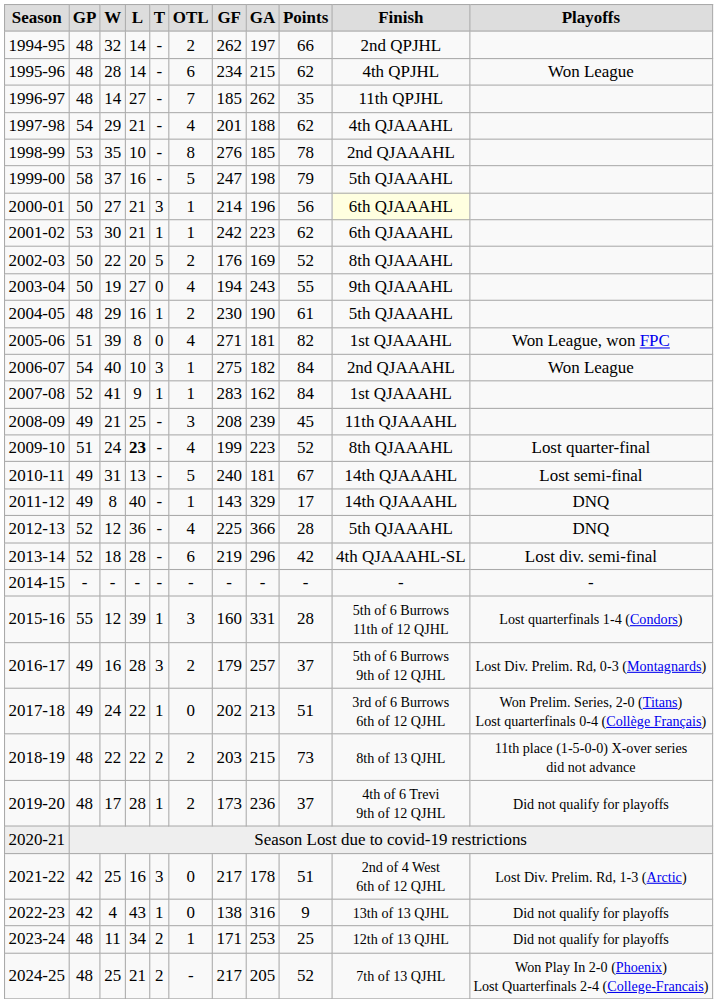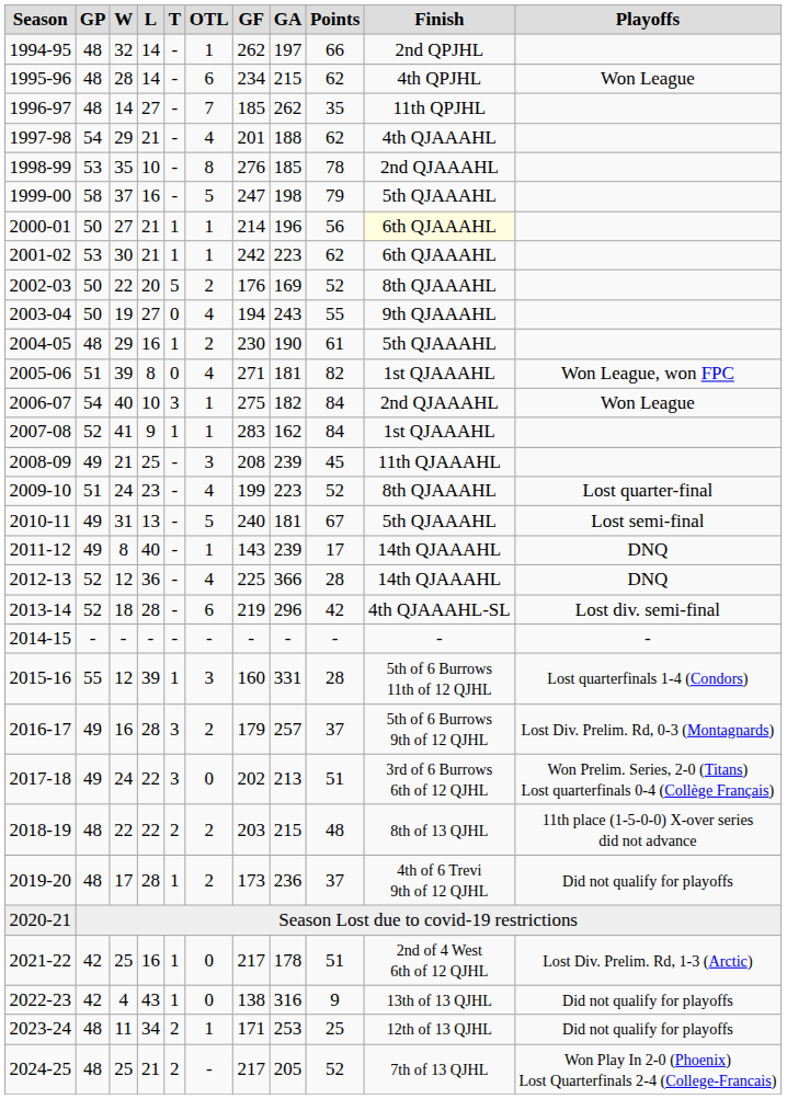 <table class="wikitable">
 <tr align="center"  bgcolor="#dddddd">
 <td><strong>Season</strong></td>
 <td><strong>GP </strong></td>
 <td><strong> W </strong></td>
 <td><strong> L </strong></td>
 <td><strong> T </strong></td>
 <td><strong>OTL</strong></td>
 <td><strong>GF </strong></td>
 <td><strong>GA </strong></td>
 <td><strong>Points</strong></td>
 <td><strong>Finish</strong></td>
 <td><strong>Playoffs</strong></td>
 </tr>
 <tr align="center">
 <td>1994-95</td>
 <td>48</td>
 <td>32</td>
 <td>14</td>
 <td>-</td>
-<td>2</td>
+<td>1</td>
 <td>262</td>
 <td>197</td>
 <td>66</td>
 <td>2nd QPJHL</td>
 <td></td>
 </tr>
 <tr align="center">
 <td>1995-96</td>
 <td>48</td>
 <td>28</td>
 <td>14</td>
 <td>-</td>
 <td>6</td>
 <td>234</td>
 <td>215</td>
 <td>62</td>
 <td>4th QPJHL</td>
 <td>Won League</td>
 </tr>
 <tr align="center">
 <td>1996-97</td>
 <td>48</td>
 <td>14</td>
 <td>27</td>
 <td>-</td>
 <td>7</td>
 <td>185</td>
 <td>262</td>
 <td>35</td>
 <td>11th QPJHL</td>
 <td></td>
 </tr>
 <tr align="center">
 <td>1997-98</td>
 <td>54</td>
 <td>29</td>
 <td>21</td>
 <td>-</td>
 <td>4</td>
 <td>201</td>
 <td>188</td>
 <td>62</td>
 <td>4th QJAAAHL</td>
 <td></td>
 </tr>
 <tr align="center">
 <td>1998-99</td>
 <td>53</td>
 <td>35</td>
 <td>10</td>
 <td>-</td>
 <td>8</td>
 <td>276</td>
 <td>185</td>
 <td>78</td>
 <td>2nd QJAAAHL</td>
 <td></td>
 </tr>
 <tr align="center">
 <td>1999-00</td>
 <td>58</td>
 <td>37</td>
 <td>16</td>
 <td>-</td>
 <td>5</td>
 <td>247</td>
 <td>198</td>
 <td>79</td>
 <td>5th QJAAAHL</td>
 <td></td>
 </tr>
 <tr align="center">
 <td>2000-01</td>
 <td>50</td>
 <td>27</td>
 <td>21</td>
-<td>3</td>
+<td>1</td>
 <td>1</td>
 <td>214</td>
 <td>196</td>
 <td>56</td>
 <td style="background: lightyellow;">6th QJAAAHL</td>
 <td></td>
 </tr>
 <tr align="center">
 <td>2001-02</td>
 <td>53</td>
 <td>30</td>
 <td>21</td>
 <td>1</td>
 <td>1</td>
 <td>242</td>
 <td>223</td>
 <td>62</td>
 <td>6th QJAAAHL</td>
 <td></td>
 </tr>
 <tr align="center">
 <td>2002-03</td>
 <td>50</td>
 <td>22</td>
 <td>20</td>
 <td>5</td>
 <td>2</td>
 <td>176</td>
 <td>169</td>
 <td>52</td>
 <td>8th QJAAAHL</td>
 <td></td>
 </tr>
 <tr align="center">
 <td>2003-04</td>
 <td>50</td>
 <td>19</td>
 <td>27</td>
 <td>0</td>
 <td>4</td>
 <td>194</td>
 <td>243</td>
 <td>55</td>
 <td>9th QJAAAHL</td>
 <td></td>
 </tr>
 <tr align="center">
 <td>2004-05</td>
 <td>48</td>
 <td>29</td>
 <td>16</td>
 <td>1</td>
 <td>2</td>
 <td>230</td>
 <td>190</td>
 <td>61</td>
 <td>5th QJAAAHL</td>
 <td></td>
 </tr>
 <tr align="center">
 <td>2005-06</td>
 <td>51</td>
 <td>39</td>
 <td>8</td>
 <td>0</td>
 <td>4</td>
 <td>271</td>
 <td>181</td>
 <td>82</td>
 <td>1st QJAAAHL</td>
 <td>Won League, won <a href='#'>FPC</a></td>
 </tr>
 <tr align="center">
 <td>2006-07</td>
 <td>54</td>
 <td>40</td>
 <td>10</td>
 <td>3</td>
 <td>1</td>
 <td>275</td>
 <td>182</td>
 <td>84</td>
 <td>2nd QJAAAHL</td>
 <td>Won League</td>
 </tr>
 <tr align="center">
 <td>2007-08</td>
 <td>52</td>
 <td>41</td>
 <td>9</td>
 <td>1</td>
 <td>1</td>
 <td>283</td>
 <td>162</td>
 <td>84</td>
 <td>1st QJAAAHL</td>
 <td></td>
 </tr>
 <tr align="center">
 <td>2008-09</td>
 <td>49</td>
 <td>21</td>
 <td>25</td>
 <td>-</td>
 <td>3</td>
 <td>208</td>
 <td>239</td>
 <td>45</td>
 <td>11th QJAAAHL</td>
 <td></td>
 </tr>
 <tr align="center">
 <td>2009-10</td>
 <td>51</td>
 <td>24</td>
-<td><strong>23</strong></td>
+<td>23</td>
 <td>-</td>
 <td>4</td>
 <td>199</td>
 <td>223</td>
 <td>52</td>
 <td>8th QJAAAHL</td>
 <td>Lost quarter-final</td>
 </tr>
 <tr align="center">
 <td>2010-11</td>
 <td>49</td>
 <td>31</td>
 <td>13</td>
 <td>-</td>
 <td>5</td>
 <td>240</td>
 <td>181</td>
 <td>67</td>
-<td>14th QJAAAHL</td>
+<td>5th QJAAAHL</td>
 <td>Lost semi-final</td>
 </tr>
 <tr align="center">
 <td>2011-12</td>
 <td>49</td>
 <td>8</td>
 <td>40</td>
 <td>-</td>
 <td>1</td>
 <td>143</td>
-<td>329</td>
+<td>239</td>
 <td>17</td>
 <td>14th QJAAAHL</td>
 <td>DNQ</td>
 </tr>
 <tr align="center">
 <td>2012-13</td>
 <td>52</td>
 <td>12</td>
 <td>36</td>
 <td>-</td>
 <td>4</td>
 <td>225</td>
 <td>366</td>
 <td>28</td>
-<td>5th QJAAAHL</td>
+<td>14th QJAAAHL</td>
 <td>DNQ</td>
 </tr>
 <tr align="center">
 <td>2013-14</td>
 <td>52</td>
 <td>18</td>
 <td>28</td>
 <td>-</td>
 <td>6</td>
 <td>219</td>
 <td>296</td>
 <td>42</td>
 <td>4th QJAAAHL-SL</td>
 <td>Lost div. semi-final</td>
 </tr>
 <tr align="center">
 <td>2014-15</td>
 <td>-</td>
 <td>-</td>
 <td>-</td>
 <td>-</td>
 <td>-</td>
 <td>-</td>
 <td>-</td>
 <td>-</td>
 <td>-</td>
 <td>-</td>
 </tr>
 <tr align="center">
 <td>2015-16</td>
 <td>55</td>
 <td>12</td>
 <td>39</td>
 <td>1</td>
 <td>3</td>
 <td>160</td>
 <td>331</td>
 <td>28</td>
 <td><small>5th of 6 Burrows<br>11th of 12 QJHL</small></td>
 <td><small>Lost quarterfinals 1-4 (<a href='#'>Condors</a>)</small></td>
 </tr>
 <tr align="center">
 <td>2016-17</td>
 <td>49</td>
 <td>16</td>
 <td>28</td>
 <td>3</td>
 <td>2</td>
 <td>179</td>
 <td>257</td>
 <td>37</td>
 <td><small>5th of 6 Burrows<br>9th of 12 QJHL</small></td>
 <td><small>Lost Div. Prelim. Rd, 0-3 (<a href='#'>Montagnards</a>)</small></td>
 </tr>
 <tr align="center">
 <td>2017-18</td>
 <td>49</td>
 <td>24</td>
 <td>22</td>
-<td>1</td>
+<td>3</td>
 <td>0</td>
 <td>202</td>
 <td>213</td>
 <td>51</td>
 <td><small>3rd of 6 Burrows<br>6th of 12 QJHL </small></td>
 <td><small>Won Prelim. Series, 2-0 (<a href='#'>Titans</a>)<br>Lost quarterfinals 0-4 (<a href='#'>Collège Français</a>)</small></td>
 </tr>
 <tr align="center">
 <td>2018-19</td>
 <td>48</td>
 <td>22</td>
 <td>22</td>
 <td>2</td>
 <td>2</td>
 <td>203</td>
 <td>215</td>
-<td>73</td>
+<td>48</td>
 <td><small>8th of 13 QJHL </small></td>
 <td><small>11th place (1-5-0-0) X-over series<br>did not advance</small></td>
 </tr>
 <tr align="center">
 <td>2019-20</td>
 <td>48</td>
 <td>17</td>
 <td>28</td>
 <td>1</td>
 <td>2</td>
 <td>173</td>
 <td>236</td>
 <td>37</td>
 <td><small>4th of 6 Trevi<br>9th of 12 QJHL </small></td>
 <td><small>Did not qualify for playoffs</small></td>
 </tr>
 <tr align="center" bgcolor="#eeeeee">
 <td>2020-21</td>
 <td colspan=10>Season Lost due to covid-19 restrictions</td>
 </tr>
 <tr align="center">
 <td>2021-22</td>
 <td>42</td>
 <td>25</td>
 <td>16</td>
-<td>3</td>
+<td>1</td>
 <td>0</td>
 <td>217</td>
 <td>178</td>
 <td>51</td>
 <td><small>2nd of 4 West<br>6th of 12 QJHL </small></td>
 <td><small>Lost Div. Prelim. Rd, 1-3 (<a href='#'>Arctic</a>)</small></td>
 </tr>
 <tr align="center">
 <td>2022-23</td>
 <td>42</td>
 <td>4</td>
 <td>43</td>
 <td>1</td>
 <td>0</td>
 <td>138</td>
 <td>316</td>
 <td>9</td>
 <td><small>13th of 13 QJHL </small></td>
 <td><small>Did not qualify for playoffs</small></td>
 </tr>
 <tr align="center">
 <td>2023-24</td>
 <td>48</td>
 <td>11</td>
 <td>34</td>
 <td>2</td>
 <td>1</td>
 <td>171</td>
 <td>253</td>
 <td>25</td>
 <td><small>12th of 13 QJHL </small></td>
 <td><small>Did not qualify for playoffs</small></td>
 </tr>
 <tr align="center">
 <td>2024-25</td>
 <td>48</td>
 <td>25</td>
 <td>21</td>
 <td>2</td>
 <td>-</td>
 <td>217</td>
 <td>205</td>
 <td>52</td>
 <td><small>7th of 13 QJHL </small></td>
 <td><small>Won Play In 2-0 (<a href='#'>Phoenix</a>)<br>Lost Quarterfinals 2-4 (<a href='#'>College-Francais</a>)</small></td>
 </tr>
 </table>
